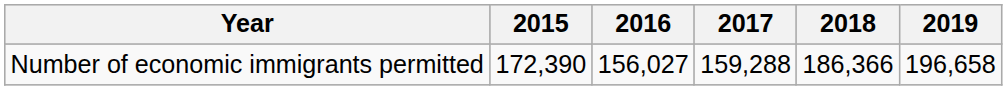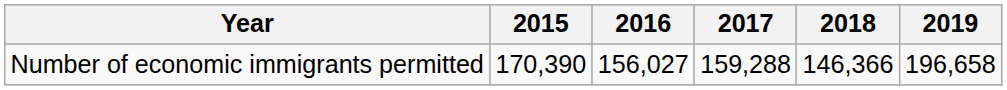 <table class="wikitable">
 <tr>
 <th>Year</th>
 <th>2015</th>
 <th>2016</th>
 <th>2017</th>
 <th>2018</th>
 <th>2019</th>
 </tr>
 <tr>
 <td>Number of economic immigrants permitted</td>
-<td>172,390</td>
+<td>170,390</td>
 <td>156,027</td>
 <td>159,288</td>
-<td>186,366</td>
+<td>146,366</td>
 <td>196,658</td>
 </tr>
 </table>
